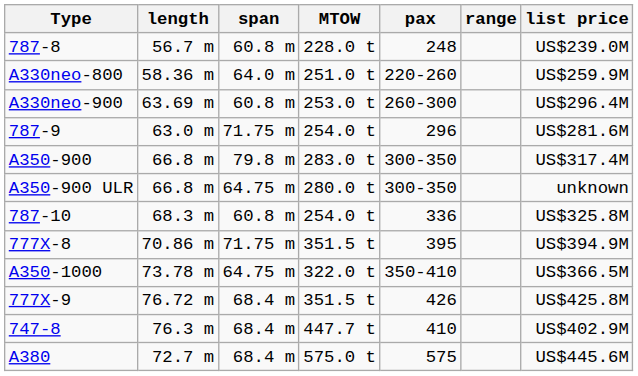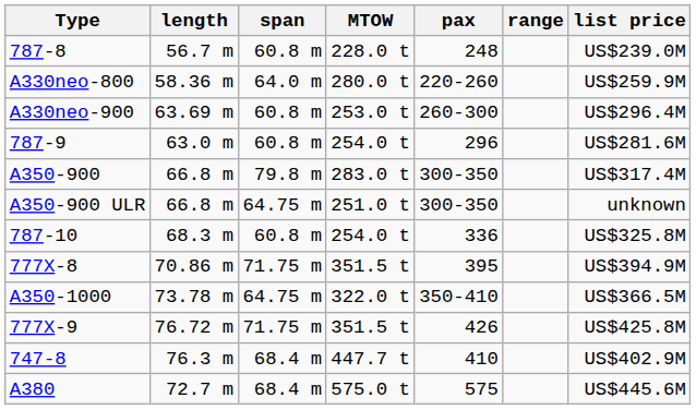 <table class="wikitable sortable" style="text-align:right;">
 <tr>
 <th>Type</th>
 <th>length</th>
 <th>span</th>
 <th>MTOW</th>
 <th>pax</th>
 <th>range</th>
 <th>list price</th>
 </tr>
 <tr>
 <td style="text-align:left;"><a href='#'>787</a>-8</td>
 <td>56.7 m</td>
 <td>60.8 m</td>
 <td>228.0 t</td>
 <td>248</td>
 <td></td>
 <td>US$239.0M</td>
 </tr>
 <tr>
 <td style="text-align:left;"><a href='#'>A330neo</a>-800</td>
 <td>58.36 m</td>
 <td>64.0 m</td>
-<td>251.0 t</td>
+<td>280.0 t</td>
 <td>220-260</td>
 <td></td>
 <td>US$259.9M</td>
 </tr>
 <tr>
 <td style="text-align:left;"><a href='#'>A330neo</a>-900</td>
 <td>63.69 m</td>
 <td>60.8 m</td>
 <td>253.0 t</td>
 <td>260-300</td>
 <td></td>
 <td>US$296.4M</td>
 </tr>
 <tr>
 <td style="text-align:left;"><a href='#'>787</a>-9</td>
 <td>63.0 m</td>
-<td>71.75 m</td>
+<td>60.8 m</td>
 <td>254.0 t</td>
 <td>296</td>
 <td></td>
 <td>US$281.6M</td>
 </tr>
 <tr>
 <td style="text-align:left;"><a href='#'>A350</a>-900</td>
 <td>66.8 m</td>
 <td>79.8 m</td>
 <td>283.0 t</td>
 <td>300-350</td>
 <td></td>
 <td>US$317.4M</td>
 </tr>
 <tr>
 <td style="text-align:left;"><a href='#'>A350</a>-900 ULR</td>
 <td>66.8 m</td>
 <td>64.75 m</td>
-<td>280.0 t</td>
+<td>251.0 t</td>
 <td>300-350</td>
 <td></td>
 <td>unknown</td>
 </tr>
 <tr>
 <td style="text-align:left;"><a href='#'>787</a>-10</td>
 <td>68.3 m</td>
 <td>60.8 m</td>
 <td>254.0 t</td>
 <td>336</td>
 <td></td>
 <td>US$325.8M</td>
 </tr>
 <tr>
 <td style="text-align:left;"><a href='#'>777X</a>-8</td>
 <td>70.86 m</td>
 <td>71.75 m</td>
 <td>351.5 t</td>
 <td>395</td>
 <td></td>
 <td>US$394.9M</td>
 </tr>
 <tr>
 <td style="text-align:left;"><a href='#'>A350</a>-1000</td>
 <td>73.78 m</td>
 <td>64.75 m</td>
 <td>322.0 t</td>
 <td>350-410</td>
 <td></td>
 <td>US$366.5M</td>
 </tr>
 <tr>
 <td style="text-align:left;"><a href='#'>777X</a>-9</td>
 <td>76.72 m</td>
-<td>68.4 m</td>
+<td>71.75 m</td>
 <td>351.5 t</td>
 <td>426</td>
 <td></td>
 <td>US$425.8M</td>
 </tr>
 <tr>
 <td style="text-align:left;"><a href='#'>747-8</a></td>
 <td>76.3 m</td>
 <td>68.4 m</td>
 <td>447.7 t</td>
 <td>410</td>
 <td></td>
 <td>US$402.9M</td>
 </tr>
 <tr>
 <td style="text-align:left;"><a href='#'>A380</a></td>
 <td>72.7 m</td>
 <td>68.4 m</td>
 <td>575.0 t</td>
 <td>575</td>
 <td></td>
 <td>US$445.6M</td>
 </tr>
 </table>
